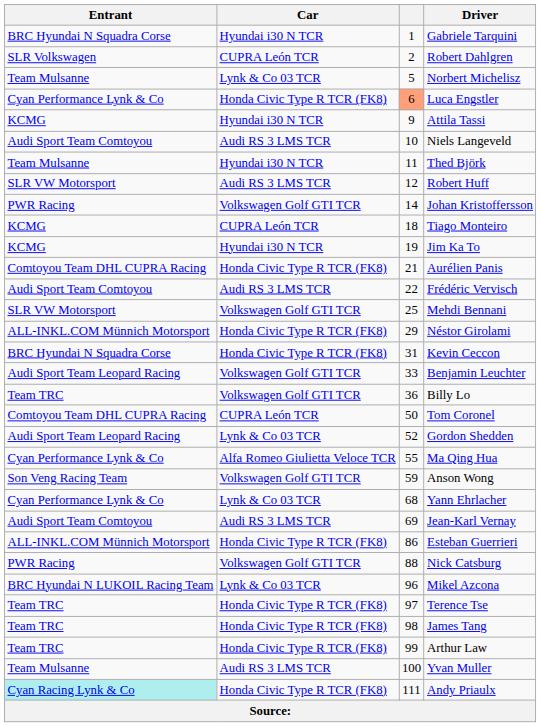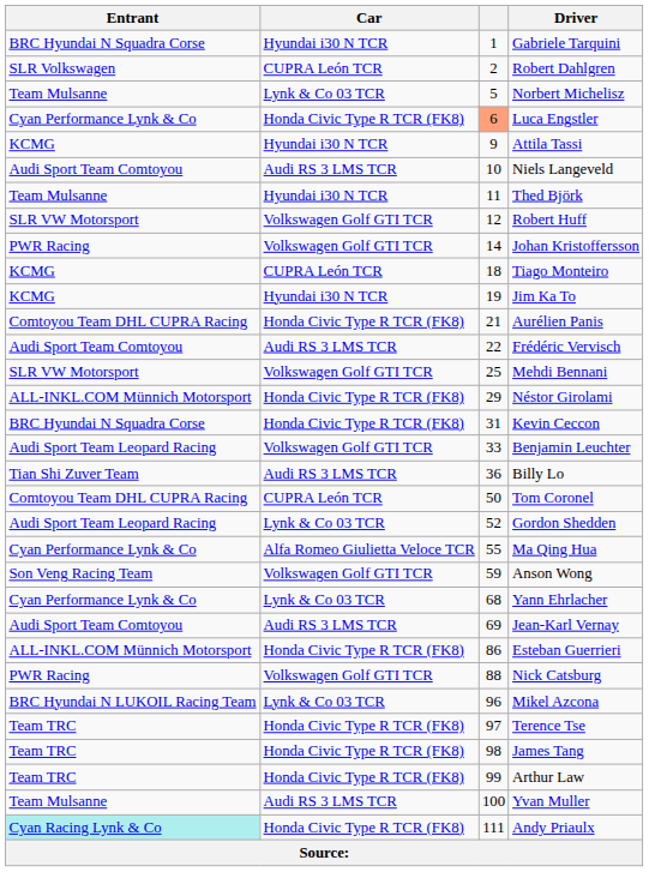 <table class="wikitable" style="font-size: 85%;">
 <tr>
 <th>Entrant</th>
 <th>Car</th>
 <th></th>
 <th>Driver</th>
 </tr>
 <tr>
 <td> <a href='#'>BRC Hyundai N Squadra Corse</a></td>
 <td><a href='#'>Hyundai i30 N TCR</a></td>
 <td align=center>1</td>
 <td> <a href='#'>Gabriele Tarquini</a></td>
 </tr>
 <tr>
 <td> <a href='#'>SLR Volkswagen</a></td>
 <td><a href='#'>CUPRA León TCR</a></td>
 <td align=center>2</td>
 <td> <a href='#'>Robert Dahlgren</a></td>
 </tr>
 <tr>
 <td> <a href='#'>Team Mulsanne</a></td>
 <td><a href='#'>Lynk & Co 03 TCR</a></td>
 <td align=center>5</td>
 <td> <a href='#'>Norbert Michelisz</a></td>
 </tr>
 <tr>
 <td> <a href='#'>Cyan Performance Lynk & Co</a></td>
 <td><a href='#'>Honda Civic Type R TCR (FK8)</a></td>
 <td align=center style="background: lightsalmon;">6</td>
 <td> <a href='#'>Luca Engstler</a></td>
 </tr>
 <tr>
 <td> <a href='#'>KCMG</a></td>
 <td><a href='#'>Hyundai i30 N TCR</a></td>
 <td align=center>9</td>
 <td> <a href='#'>Attila Tassi</a></td>
 </tr>
 <tr>
 <td> <a href='#'>Audi Sport Team Comtoyou</a></td>
 <td><a href='#'>Audi RS 3 LMS TCR</a></td>
 <td align=center>10</td>
 <td> Niels Langeveld</td>
 </tr>
 <tr>
 <td> <a href='#'>Team Mulsanne</a></td>
 <td><a href='#'>Hyundai i30 N TCR</a></td>
 <td align=center>11</td>
 <td> <a href='#'>Thed Björk</a></td>
 </tr>
 <tr>
 <td> <a href='#'>SLR VW Motorsport</a></td>
-<td><a href='#'>Audi RS 3 LMS TCR</a></td>
+<td><a href='#'>Volkswagen Golf GTI TCR</a></td>
 <td align=center>12</td>
 <td> <a href='#'>Robert Huff</a></td>
 </tr>
 <tr>
 <td> <a href='#'>PWR Racing</a></td>
 <td><a href='#'>Volkswagen Golf GTI TCR</a></td>
 <td align=center>14</td>
 <td> <a href='#'>Johan Kristoffersson</a></td>
 </tr>
 <tr>
 <td> <a href='#'>KCMG</a></td>
 <td><a href='#'>CUPRA León TCR</a></td>
 <td align=center>18</td>
 <td> <a href='#'>Tiago Monteiro</a></td>
 </tr>
 <tr>
 <td> <a href='#'>KCMG</a></td>
 <td><a href='#'>Hyundai i30 N TCR</a></td>
 <td align=center>19</td>
 <td> <a href='#'>Jim Ka To</a></td>
 </tr>
 <tr>
 <td> <a href='#'>Comtoyou Team DHL CUPRA Racing</a></td>
 <td><a href='#'>Honda Civic Type R TCR (FK8)</a></td>
 <td align=center>21</td>
 <td> <a href='#'>Aurélien Panis</a></td>
 </tr>
 <tr>
 <td> <a href='#'>Audi Sport Team Comtoyou</a></td>
 <td><a href='#'>Audi RS 3 LMS TCR</a></td>
 <td align=center>22</td>
 <td> <a href='#'>Frédéric Vervisch</a></td>
 </tr>
 <tr>
 <td> <a href='#'>SLR VW Motorsport</a></td>
 <td><a href='#'>Volkswagen Golf GTI TCR</a></td>
 <td align=center>25</td>
 <td> <a href='#'>Mehdi Bennani</a></td>
 </tr>
 <tr>
 <td> <a href='#'>ALL-INKL.COM Münnich Motorsport</a></td>
 <td><a href='#'>Honda Civic Type R TCR (FK8)</a></td>
 <td align=center>29</td>
 <td> <a href='#'>Néstor Girolami</a></td>
 </tr>
 <tr>
 <td> <a href='#'>BRC Hyundai N Squadra Corse</a></td>
 <td><a href='#'>Honda Civic Type R TCR (FK8)</a></td>
 <td align=center>31</td>
 <td> <a href='#'>Kevin Ceccon</a></td>
 </tr>
 <tr>
 <td> <a href='#'>Audi Sport Team Leopard Racing</a></td>
 <td><a href='#'>Volkswagen Golf GTI TCR</a></td>
 <td align=center>33</td>
 <td> <a href='#'>Benjamin Leuchter</a></td>
 </tr>
 <tr>
-<td> <a href='#'>Team TRC</a></td>
-<td><a href='#'>Volkswagen Golf GTI TCR</a></td>
+<td> <a href='#'>Tian Shi Zuver Team</a></td>
+<td><a href='#'>Audi RS 3 LMS TCR</a></td>
 <td align=center>36</td>
 <td> Billy Lo</td>
 </tr>
 <tr>
 <td> <a href='#'>Comtoyou Team DHL CUPRA Racing</a></td>
 <td><a href='#'>CUPRA León TCR</a></td>
 <td align=center>50</td>
 <td> <a href='#'>Tom Coronel</a></td>
 </tr>
 <tr>
 <td> <a href='#'>Audi Sport Team Leopard Racing</a></td>
 <td><a href='#'>Lynk & Co 03 TCR</a></td>
 <td align=center>52</td>
 <td> <a href='#'>Gordon Shedden</a></td>
 </tr>
 <tr>
 <td> <a href='#'>Cyan Performance Lynk & Co</a></td>
 <td><a href='#'>Alfa Romeo Giulietta Veloce TCR</a></td>
 <td align=center>55</td>
 <td> <a href='#'>Ma Qing Hua</a></td>
 </tr>
 <tr>
 <td> <a href='#'>Son Veng Racing Team</a></td>
 <td><a href='#'>Volkswagen Golf GTI TCR</a></td>
 <td align=center>59</td>
 <td> Anson Wong</td>
 </tr>
 <tr>
 <td> <a href='#'>Cyan Performance Lynk & Co</a></td>
 <td><a href='#'>Lynk & Co 03 TCR</a></td>
 <td align=center>68</td>
 <td> <a href='#'>Yann Ehrlacher</a></td>
 </tr>
 <tr>
 <td> <a href='#'>Audi Sport Team Comtoyou</a></td>
 <td><a href='#'>Audi RS 3 LMS TCR</a></td>
 <td align=center>69</td>
 <td> <a href='#'>Jean-Karl Vernay</a></td>
 </tr>
 <tr>
 <td> <a href='#'>ALL-INKL.COM Münnich Motorsport</a></td>
 <td><a href='#'>Honda Civic Type R TCR (FK8)</a></td>
 <td align=center>86</td>
 <td> <a href='#'>Esteban Guerrieri</a></td>
 </tr>
 <tr>
 <td> <a href='#'>PWR Racing</a></td>
 <td><a href='#'>Volkswagen Golf GTI TCR</a></td>
 <td align=center>88</td>
 <td> <a href='#'>Nick Catsburg</a></td>
 </tr>
 <tr>
 <td> <a href='#'>BRC Hyundai N LUKOIL Racing Team</a></td>
 <td><a href='#'>Lynk & Co 03 TCR</a></td>
 <td align=center>96</td>
 <td> <a href='#'>Mikel Azcona</a></td>
 </tr>
 <tr>
 <td> <a href='#'>Team TRC</a></td>
 <td><a href='#'>Honda Civic Type R TCR (FK8)</a></td>
 <td align=center>97</td>
 <td> <a href='#'>Terence Tse</a></td>
 </tr>
 <tr>
 <td> <a href='#'>Team TRC</a></td>
 <td><a href='#'>Honda Civic Type R TCR (FK8)</a></td>
 <td align=center>98</td>
 <td> <a href='#'>James Tang</a></td>
 </tr>
 <tr>
 <td> <a href='#'>Team TRC</a></td>
 <td><a href='#'>Honda Civic Type R TCR (FK8)</a></td>
 <td align=center>99</td>
 <td> Arthur Law</td>
 </tr>
 <tr>
 <td> <a href='#'>Team Mulsanne</a></td>
 <td><a href='#'>Audi RS 3 LMS TCR</a></td>
 <td align=center>100</td>
 <td> <a href='#'>Yvan Muller</a></td>
 </tr>
 <tr>
 <td style="background: paleturquoise;"> <a href='#'>Cyan Racing Lynk & Co</a></td>
 <td><a href='#'>Honda Civic Type R TCR (FK8)</a></td>
 <td align=center>111</td>
 <td> <a href='#'>Andy Priaulx</a></td>
 </tr>
 <tr>
 <th colspan=4>Source:</th>
 </tr>
 </table>
